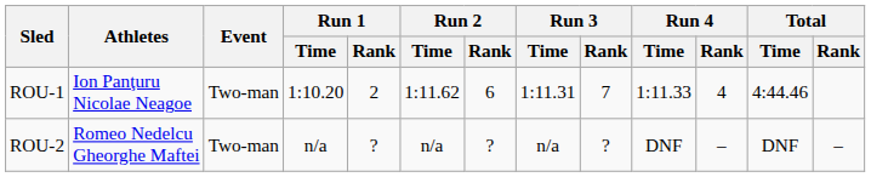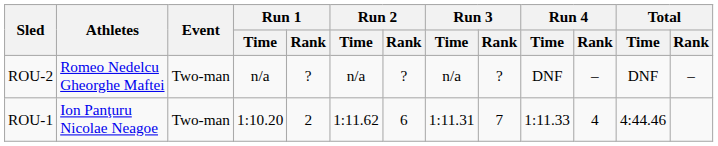 <table class="wikitable" border="1" style="font-size:90%">
 <tr>
 <th rowspan="2">Sled</th>
 <th rowspan="2">Athletes</th>
 <th rowspan="2">Event</th>
 <th colspan="2">Run 1</th>
 <th colspan="2">Run 2</th>
 <th colspan="2">Run 3</th>
 <th colspan="2">Run 4</th>
 <th colspan="2">Total</th>
 </tr>
 <tr>
 <th>Time</th>
 <th>Rank</th>
 <th>Time</th>
 <th>Rank</th>
 <th>Time</th>
 <th>Rank</th>
 <th>Time</th>
 <th>Rank</th>
 <th>Time</th>
 <th>Rank</th>
 </tr>
 <tr>
+<td align="center">ROU-2</td>
+<td><a href='#'>Romeo Nedelcu</a><br><a href='#'>Gheorghe Maftei</a></td>
+<td>Two-man</td>
+<td align="center">n/a</td>
+<td align="center">?</td>
+<td align="center">n/a</td>
+<td align="center">?</td>
+<td align="center">n/a</td>
+<td align="center">?</td>
+<td align="center">DNF</td>
+<td align="center">–</td>
+<td align="center">DNF</td>
+<td align="center">–</td>
+</tr>
+<tr>
 <td align="center">ROU-1</td>
 <td><a href='#'>Ion Panţuru</a><br><a href='#'>Nicolae Neagoe</a></td>
 <td>Two-man</td>
 <td align="center">1:10.20</td>
 <td align="center">2</td>
 <td align="center">1:11.62</td>
 <td align="center">6</td>
 <td align="center">1:11.31</td>
 <td align="center">7</td>
 <td align="center">1:11.33</td>
 <td align="center">4</td>
 <td align="center">4:44.46</td>
 <td align="center"></td>
 </tr>
-<tr>
-<td align="center">ROU-2</td>
-<td><a href='#'>Romeo Nedelcu</a><br><a href='#'>Gheorghe Maftei</a></td>
-<td>Two-man</td>
-<td align="center">n/a</td>
-<td align="center">?</td>
-<td align="center">n/a</td>
-<td align="center">?</td>
-<td align="center">n/a</td>
-<td align="center">?</td>
-<td align="center">DNF</td>
-<td align="center">–</td>
-<td align="center">DNF</td>
-<td align="center">–</td>
-</tr>
 </table>
